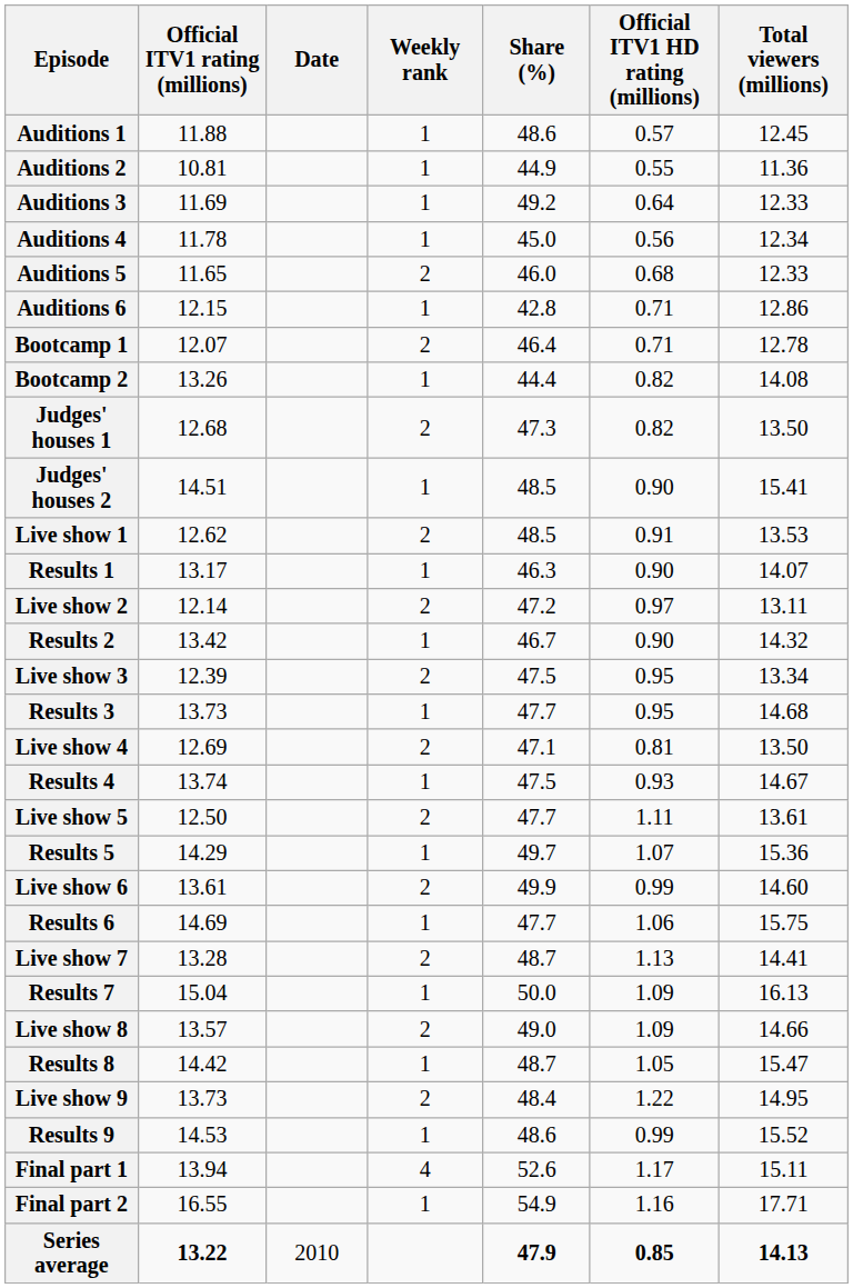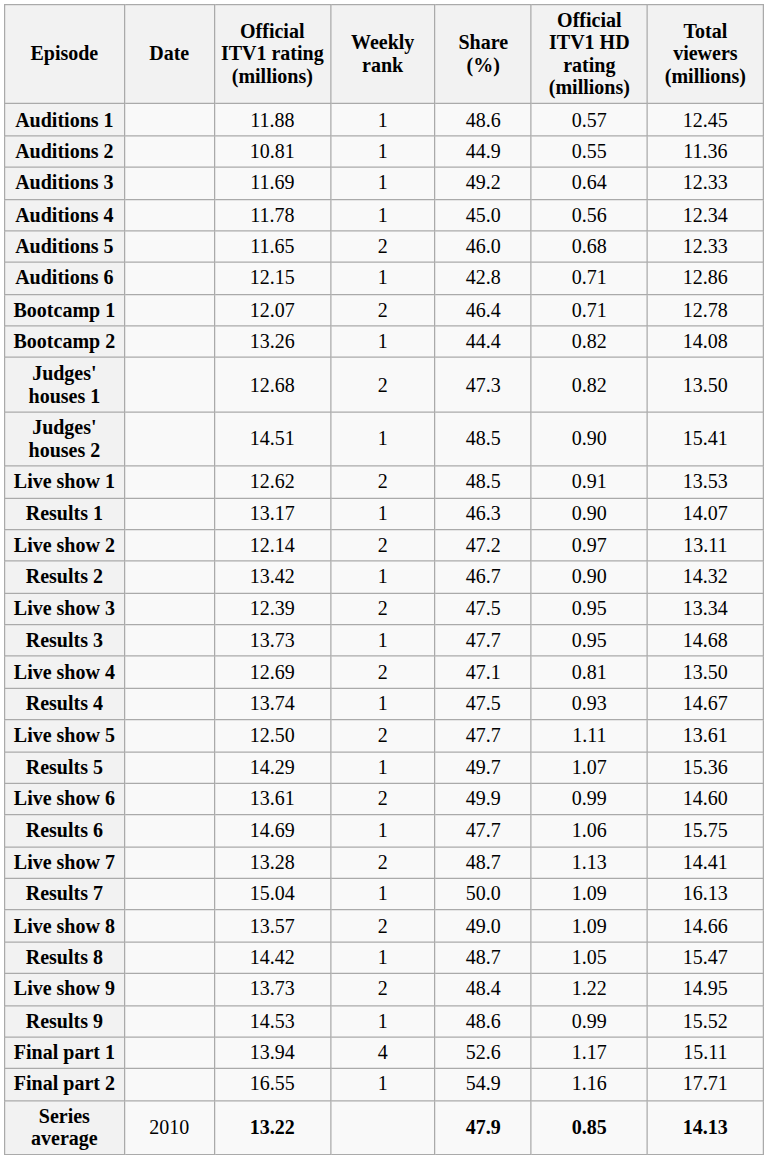 <table class="wikitable sortable" style="text-align:center">
 <tr>
 <th scope="col" style="width:120px;">Episode</th>
+<th scope="col" style="width:120px;">Date</th>
 <th scope="col" style="width:120px;">Official ITV1 rating <br>(millions)</th>
-<th scope="col" style="width:120px;">Date</th>
 <th scope="col" style="width:120px;">Weekly rank</th>
 <th scope="col" style="width:120px;">Share (%)</th>
 <th scope="col" style="width:120px;">Official ITV1 HD rating <br>(millions)</th>
 <th scope="col" style="width:120px;">Total viewers <br>(millions)</th>
 </tr>
 <tr>
 <th scope="row">Auditions 1</th>
+<td></td>
 <td>11.88</td>
-<td></td>
 <td>1</td>
 <td>48.6</td>
 <td>0.57</td>
 <td>12.45</td>
 </tr>
 <tr>
 <th scope="row">Auditions 2</th>
+<td></td>
 <td>10.81</td>
-<td></td>
 <td>1</td>
 <td>44.9</td>
 <td>0.55</td>
 <td>11.36</td>
 </tr>
 <tr>
 <th scope="row">Auditions 3</th>
+<td></td>
 <td>11.69</td>
-<td></td>
 <td>1</td>
 <td>49.2</td>
 <td>0.64</td>
 <td>12.33</td>
 </tr>
 <tr>
 <th scope="row">Auditions 4</th>
+<td></td>
 <td>11.78</td>
-<td></td>
 <td>1</td>
 <td>45.0</td>
 <td>0.56</td>
 <td>12.34</td>
 </tr>
 <tr>
 <th scope="row">Auditions 5</th>
+<td></td>
 <td>11.65</td>
-<td></td>
 <td>2</td>
 <td>46.0</td>
 <td>0.68</td>
 <td>12.33</td>
 </tr>
 <tr>
 <th scope="row">Auditions 6</th>
+<td></td>
 <td>12.15</td>
-<td></td>
 <td>1</td>
 <td>42.8</td>
 <td>0.71</td>
 <td>12.86</td>
 </tr>
 <tr>
 <th scope="row">Bootcamp 1</th>
+<td></td>
 <td>12.07</td>
-<td></td>
 <td>2</td>
 <td>46.4</td>
 <td>0.71</td>
 <td>12.78</td>
 </tr>
 <tr>
 <th scope="row">Bootcamp 2</th>
+<td></td>
 <td>13.26</td>
-<td></td>
 <td>1</td>
 <td>44.4</td>
 <td>0.82</td>
 <td>14.08</td>
 </tr>
 <tr>
 <th scope="row">Judges' houses 1</th>
+<td></td>
 <td>12.68</td>
-<td></td>
 <td>2</td>
 <td>47.3</td>
 <td>0.82</td>
 <td>13.50</td>
 </tr>
 <tr>
 <th scope="row">Judges' houses 2</th>
+<td></td>
 <td>14.51</td>
-<td></td>
 <td>1</td>
 <td>48.5</td>
 <td>0.90</td>
 <td>15.41</td>
 </tr>
 <tr>
 <th scope="row">Live show 1</th>
+<td></td>
 <td>12.62</td>
-<td></td>
 <td>2</td>
 <td>48.5</td>
 <td>0.91</td>
 <td>13.53</td>
 </tr>
 <tr>
 <th scope="row">Results 1</th>
+<td></td>
 <td>13.17</td>
-<td></td>
 <td>1</td>
 <td>46.3</td>
 <td>0.90</td>
 <td>14.07</td>
 </tr>
 <tr>
 <th scope="row">Live show 2</th>
+<td></td>
 <td>12.14</td>
-<td></td>
 <td>2</td>
 <td>47.2</td>
 <td>0.97</td>
 <td>13.11</td>
 </tr>
 <tr>
 <th scope="row">Results 2</th>
+<td></td>
 <td>13.42</td>
-<td></td>
 <td>1</td>
 <td>46.7</td>
 <td>0.90</td>
 <td>14.32</td>
 </tr>
 <tr>
 <th scope="row">Live show 3</th>
+<td></td>
 <td>12.39</td>
-<td></td>
 <td>2</td>
 <td>47.5</td>
 <td>0.95</td>
 <td>13.34</td>
 </tr>
 <tr>
 <th scope="row">Results 3</th>
+<td></td>
 <td>13.73</td>
-<td></td>
 <td>1</td>
 <td>47.7</td>
 <td>0.95</td>
 <td>14.68</td>
 </tr>
 <tr>
 <th scope="row">Live show 4</th>
+<td></td>
 <td>12.69</td>
-<td></td>
 <td>2</td>
 <td>47.1</td>
 <td>0.81</td>
 <td>13.50</td>
 </tr>
 <tr>
 <th scope="row">Results 4</th>
+<td></td>
 <td>13.74</td>
-<td></td>
 <td>1</td>
 <td>47.5</td>
 <td>0.93</td>
 <td>14.67</td>
 </tr>
 <tr>
 <th scope="row">Live show 5</th>
+<td></td>
 <td>12.50</td>
-<td></td>
 <td>2</td>
 <td>47.7</td>
 <td>1.11</td>
 <td>13.61</td>
 </tr>
 <tr>
 <th scope="row">Results 5</th>
+<td></td>
 <td>14.29</td>
-<td></td>
 <td>1</td>
 <td>49.7</td>
 <td>1.07</td>
 <td>15.36</td>
 </tr>
 <tr>
 <th scope="row">Live show 6</th>
+<td></td>
 <td>13.61</td>
-<td></td>
 <td>2</td>
 <td>49.9</td>
 <td>0.99</td>
 <td>14.60</td>
 </tr>
 <tr>
 <th scope="row">Results 6</th>
+<td></td>
 <td>14.69</td>
-<td></td>
 <td>1</td>
 <td>47.7</td>
 <td>1.06</td>
 <td>15.75</td>
 </tr>
 <tr>
 <th scope="row">Live show 7</th>
+<td></td>
 <td>13.28</td>
-<td></td>
 <td>2</td>
 <td>48.7</td>
 <td>1.13</td>
 <td>14.41</td>
 </tr>
 <tr>
 <th scope="row">Results 7</th>
+<td></td>
 <td>15.04</td>
-<td></td>
 <td>1</td>
 <td>50.0</td>
 <td>1.09</td>
 <td>16.13</td>
 </tr>
 <tr>
 <th scope="row">Live show 8</th>
+<td></td>
 <td>13.57</td>
-<td></td>
 <td>2</td>
 <td>49.0</td>
 <td>1.09</td>
 <td>14.66</td>
 </tr>
 <tr>
 <th scope="row">Results 8</th>
+<td></td>
 <td>14.42</td>
-<td></td>
 <td>1</td>
 <td>48.7</td>
 <td>1.05</td>
 <td>15.47</td>
 </tr>
 <tr>
 <th scope="row">Live show 9</th>
+<td></td>
 <td>13.73</td>
-<td></td>
 <td>2</td>
 <td>48.4</td>
 <td>1.22</td>
 <td>14.95</td>
 </tr>
 <tr>
 <th scope="row">Results 9</th>
+<td></td>
 <td>14.53</td>
-<td></td>
 <td>1</td>
 <td>48.6</td>
 <td>0.99</td>
 <td>15.52</td>
 </tr>
 <tr>
 <th scope="row">Final part 1</th>
+<td></td>
 <td>13.94</td>
-<td></td>
 <td>4</td>
 <td>52.6</td>
 <td>1.17</td>
 <td>15.11</td>
 </tr>
 <tr>
 <th scope="row">Final part 2</th>
+<td></td>
 <td>16.55</td>
-<td></td>
 <td>1</td>
 <td>54.9</td>
 <td>1.16</td>
 <td>17.71</td>
 </tr>
 <tr>
 <th scope="row">Series average</th>
+<td>2010</td>
 <td><strong>13.22</strong></td>
-<td>2010</td>
 <td></td>
 <td><strong>47.9</strong></td>
 <td><strong>0.85</strong></td>
 <td><strong>14.13</strong></td>
 </tr>
 </table>
